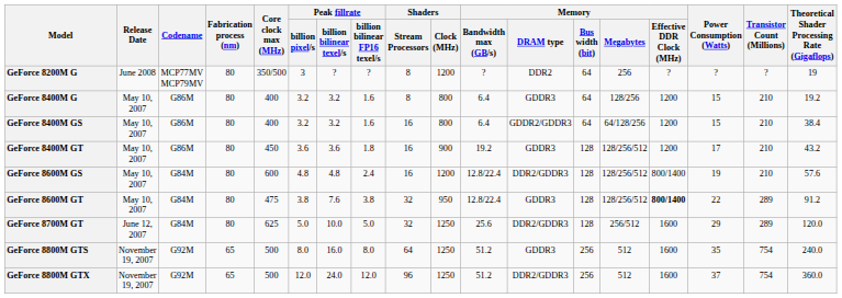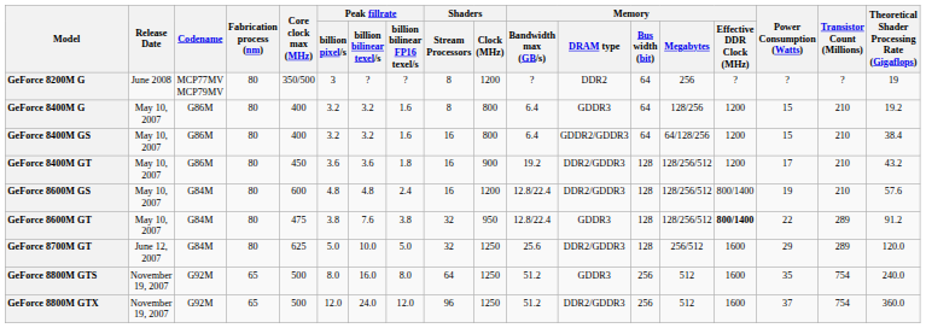 <table class="wikitable" style="font-size: 85%; text-align: center; width: 100%;">
 <tr>
 <th rowspan=2 style="width:12em">Model</th>
 <th rowspan=2>Release Date</th>
 <th rowspan=2><a href='#'>Codename</a></th>
 <th rowspan=2>Fabrication process (<a href='#'>nm</a>)</th>
 <th rowspan=2>Core clock max (<a href='#'>MHz</a>)</th>
 <th colspan=3>Peak <a href='#'>fillrate</a></th>
 <th colspan=2>Shaders</th>
 <th colspan=5>Memory</th>
 <th rowspan=2>Power Consumption (<a href='#'>Watts</a>)</th>
 <th rowspan=2><a href='#'>Transistor</a> Count (Millions)</th>
 <th rowspan=2>Theoretical Shader Processing Rate (<a href='#'>Gigaflops</a>)</th>
 </tr>
 <tr>
 <th>billion <a href='#'>pixel</a>/s</th>
 <th>billion <a href='#'>bilinear</a> <a href='#'>texel</a>/s</th>
 <th>billion bilinear <a href='#'>FP16</a> texel/s</th>
 <th>Stream Processors</th>
 <th>Clock (MHz)</th>
 <th>Bandwidth max (<a href='#'>GB</a>/s)</th>
 <th><a href='#'>DRAM</a> type</th>
 <th><a href='#'>Bus</a> width (<a href='#'>bit</a>)</th>
 <th><a href='#'>Megabytes</a></th>
 <th>Effective DDR Clock (MHz)</th>
 </tr>
 <tr valign="top">
 <th style="text-align:left;">GeForce 8200M G</th>
 <td>June 2008</td>
 <td>MCP77MV MCP79MV</td>
 <td>80</td>
 <td>350/500</td>
 <td>3</td>
 <td>?</td>
 <td>?</td>
 <td>8</td>
 <td>1200</td>
 <td>?</td>
 <td>DDR2</td>
 <td>64</td>
 <td>256</td>
 <td>?</td>
 <td>?</td>
 <td>?</td>
 <td>19</td>
 </tr>
 <tr valign="top">
 <th style="text-align:left;">GeForce 8400M G</th>
 <td>May 10, 2007</td>
 <td>G86M</td>
 <td>80</td>
 <td>400</td>
 <td>3.2</td>
 <td>3.2</td>
 <td>1.6</td>
 <td>8</td>
 <td>800</td>
 <td>6.4</td>
 <td>GDDR3</td>
 <td>64</td>
 <td>128/256</td>
 <td>1200</td>
 <td>15</td>
 <td>210</td>
 <td>19.2</td>
 </tr>
 <tr valign="top">
 <th style="text-align:left;">GeForce 8400M GS</th>
 <td>May 10, 2007</td>
 <td>G86M</td>
 <td>80</td>
 <td>400</td>
 <td>3.2</td>
 <td>3.2</td>
 <td>1.6</td>
 <td>16</td>
 <td>800</td>
 <td>6.4</td>
 <td>GDDR2/GDDR3</td>
 <td>64</td>
 <td>64/128/256</td>
 <td>1200</td>
 <td>15</td>
 <td>210</td>
 <td>38.4</td>
 </tr>
 <tr valign="top">
 <th style="text-align:left;">GeForce 8400M GT</th>
 <td>May 10, 2007</td>
 <td>G86M</td>
 <td>80</td>
 <td>450</td>
 <td>3.6</td>
 <td>3.6</td>
 <td>1.8</td>
 <td>16</td>
 <td>900</td>
 <td>19.2</td>
-<td>GDDR3</td>
+<td>DDR2/GDDR3</td>
 <td>128</td>
 <td>128/256/512</td>
 <td>1200</td>
 <td>17</td>
 <td>210</td>
 <td>43.2</td>
 </tr>
 <tr valign="top">
 <th style="text-align:left;">GeForce 8600M GS</th>
 <td>May 10, 2007</td>
 <td>G84M</td>
 <td>80</td>
 <td>600</td>
 <td>4.8</td>
 <td>4.8</td>
 <td>2.4</td>
 <td>16</td>
 <td>1200</td>
 <td>12.8/22.4</td>
 <td>DDR2/GDDR3</td>
 <td>128</td>
 <td>128/256/512</td>
 <td>800/1400</td>
 <td>19</td>
 <td>210</td>
 <td>57.6</td>
 </tr>
 <tr valign="top">
 <th style="text-align:left;">GeForce 8600M GT</th>
 <td>May 10, 2007</td>
 <td>G84M</td>
 <td>80</td>
 <td>475</td>
 <td>3.8</td>
 <td>7.6</td>
 <td>3.8</td>
 <td>32</td>
 <td>950</td>
 <td>12.8/22.4</td>
 <td>GDDR3</td>
 <td>128</td>
 <td>128/256/512</td>
 <td><strong>800/1400</strong></td>
 <td>22</td>
 <td>289</td>
 <td>91.2</td>
 </tr>
 <tr valign="top">
 <th style="text-align:left;">GeForce 8700M GT</th>
 <td>June 12, 2007</td>
 <td>G84M</td>
 <td>80</td>
 <td>625</td>
 <td>5.0</td>
 <td>10.0</td>
 <td>5.0</td>
 <td>32</td>
 <td>1250</td>
 <td>25.6</td>
 <td>DDR2/GDDR3</td>
 <td>128</td>
 <td>256/512</td>
 <td>1600</td>
 <td>29</td>
 <td>289</td>
 <td>120.0</td>
 </tr>
 <tr valign="top">
 <th style="text-align:left;">GeForce 8800M GTS</th>
 <td>November 19, 2007</td>
 <td>G92M</td>
 <td>65</td>
 <td>500</td>
 <td>8.0</td>
 <td>16.0</td>
 <td>8.0</td>
 <td>64</td>
 <td>1250</td>
 <td>51.2</td>
 <td>GDDR3</td>
 <td>256</td>
 <td>512</td>
 <td>1600</td>
 <td>35</td>
 <td>754</td>
 <td>240.0</td>
 </tr>
 <tr valign="top">
 <th style="text-align:left;">GeForce 8800M GTX</th>
 <td>November 19, 2007</td>
 <td>G92M</td>
 <td>65</td>
 <td>500</td>
 <td>12.0</td>
 <td>24.0</td>
 <td>12.0</td>
 <td>96</td>
 <td>1250</td>
 <td>51.2</td>
 <td>DDR2/GDDR3</td>
 <td>256</td>
 <td>512</td>
 <td>1600</td>
 <td>37</td>
 <td>754</td>
 <td>360.0</td>
 </tr>
 </table>
